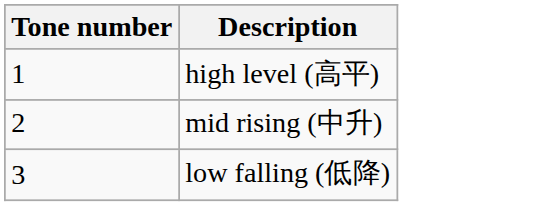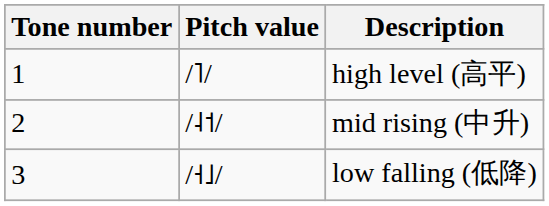 <table class="wikitable">
 <tr>
 <th>Tone number</th>
+<th>Pitch value</th>
 <th>Description</th>
 </tr>
 <tr>
 <td>1</td>
+<td>/˥/</td>
 <td>high level (高平)</td>
 </tr>
 <tr>
 <td>2</td>
+<td>/˨˦/</td>
 <td>mid rising (中升)</td>
 </tr>
 <tr>
 <td>3</td>
+<td>/˧˩/</td>
 <td>low falling (低降)</td>
 </tr>
 </table>
